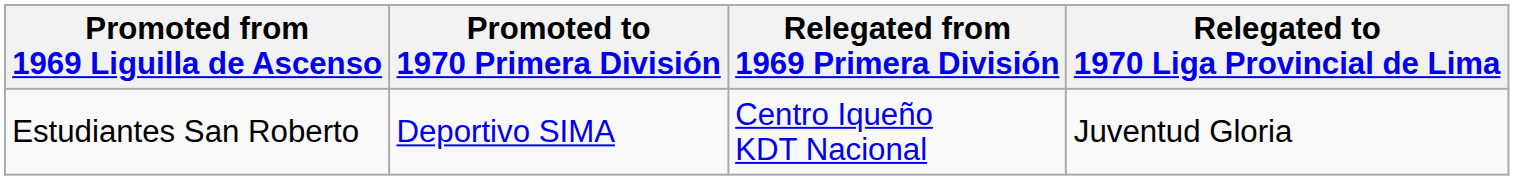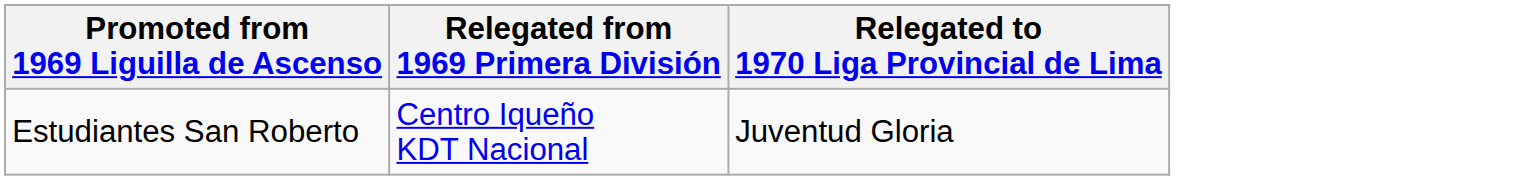 <table class="wikitable">
 <tr>
 <th>Promoted from<br><a href='#'>1969 Liguilla de Ascenso</a></th>
-<th>Promoted to<br><a href='#'>1970 Primera División</a></th>
 <th>Relegated from<br><a href='#'>1969 Primera División</a></th>
 <th>Relegated to<br><a href='#'>1970 Liga Provincial de Lima</a></th>
 </tr>
 <tr>
 <td> Estudiantes San Roberto </td>
-<td> <a href='#'>Deportivo SIMA</a> </td>
 <td> <a href='#'>Centro Iqueño</a> <br> <a href='#'>KDT Nacional</a> </td>
 <td> Juventud Gloria </td>
 </tr>
 </table>
